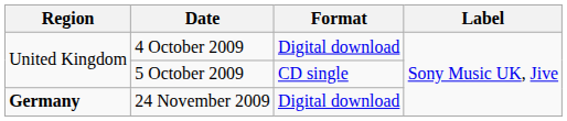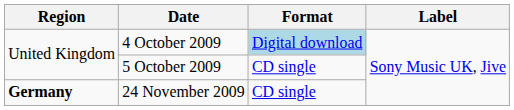 <table class="wikitable">
 <tr>
 <th>Region</th>
 <th>Date</th>
 <th>Format</th>
 <th>Label</th>
 </tr>
 <tr>
 <td rowspan=2>United Kingdom</td>
 <td>4 October 2009</td>
-<td><a href='#'>Digital download</a></td>
+<td style="background: lightblue;"><a href='#'>Digital download</a></td>
 <td rowspan="3"><a href='#'>Sony Music UK</a>, <a href='#'>Jive</a></td>
 </tr>
 <tr>
 <td>5 October 2009</td>
 <td><a href='#'>CD single</a></td>
 </tr>
 <tr>
 <td><strong>Germany</strong></td>
 <td>24 November 2009</td>
-<td><a href='#'>Digital download</a></td>
+<td><a href='#'>CD single</a></td>
 </tr>
 </table>
